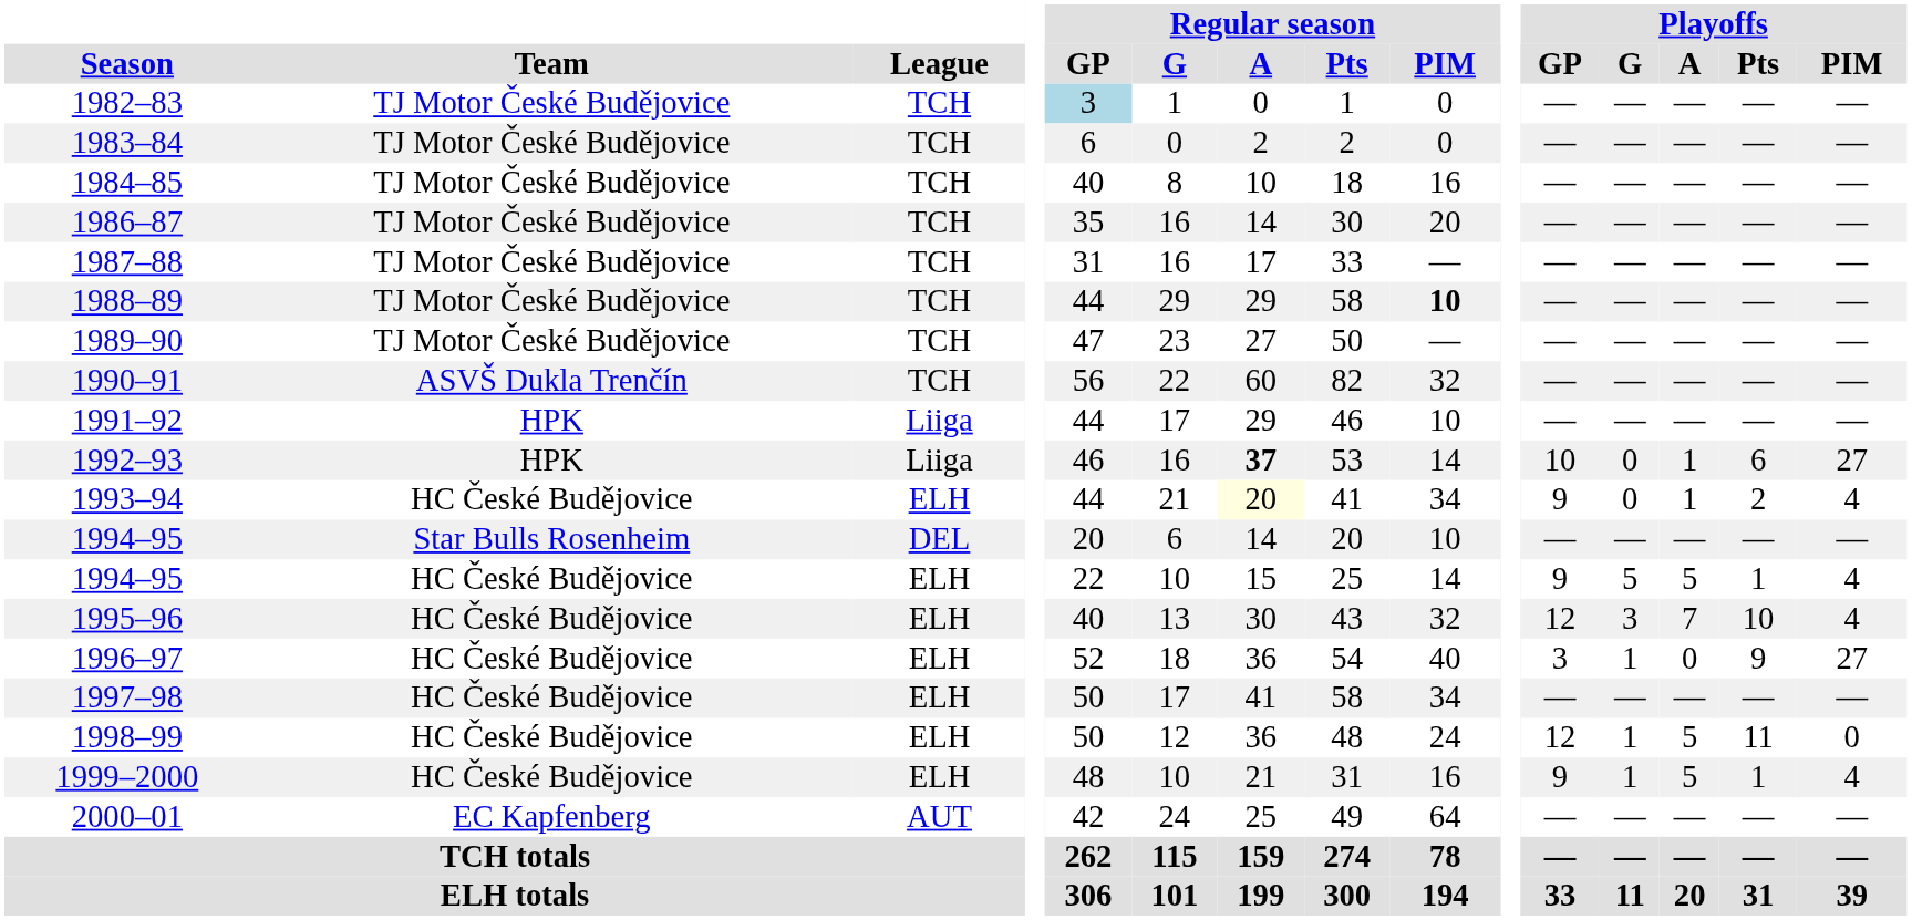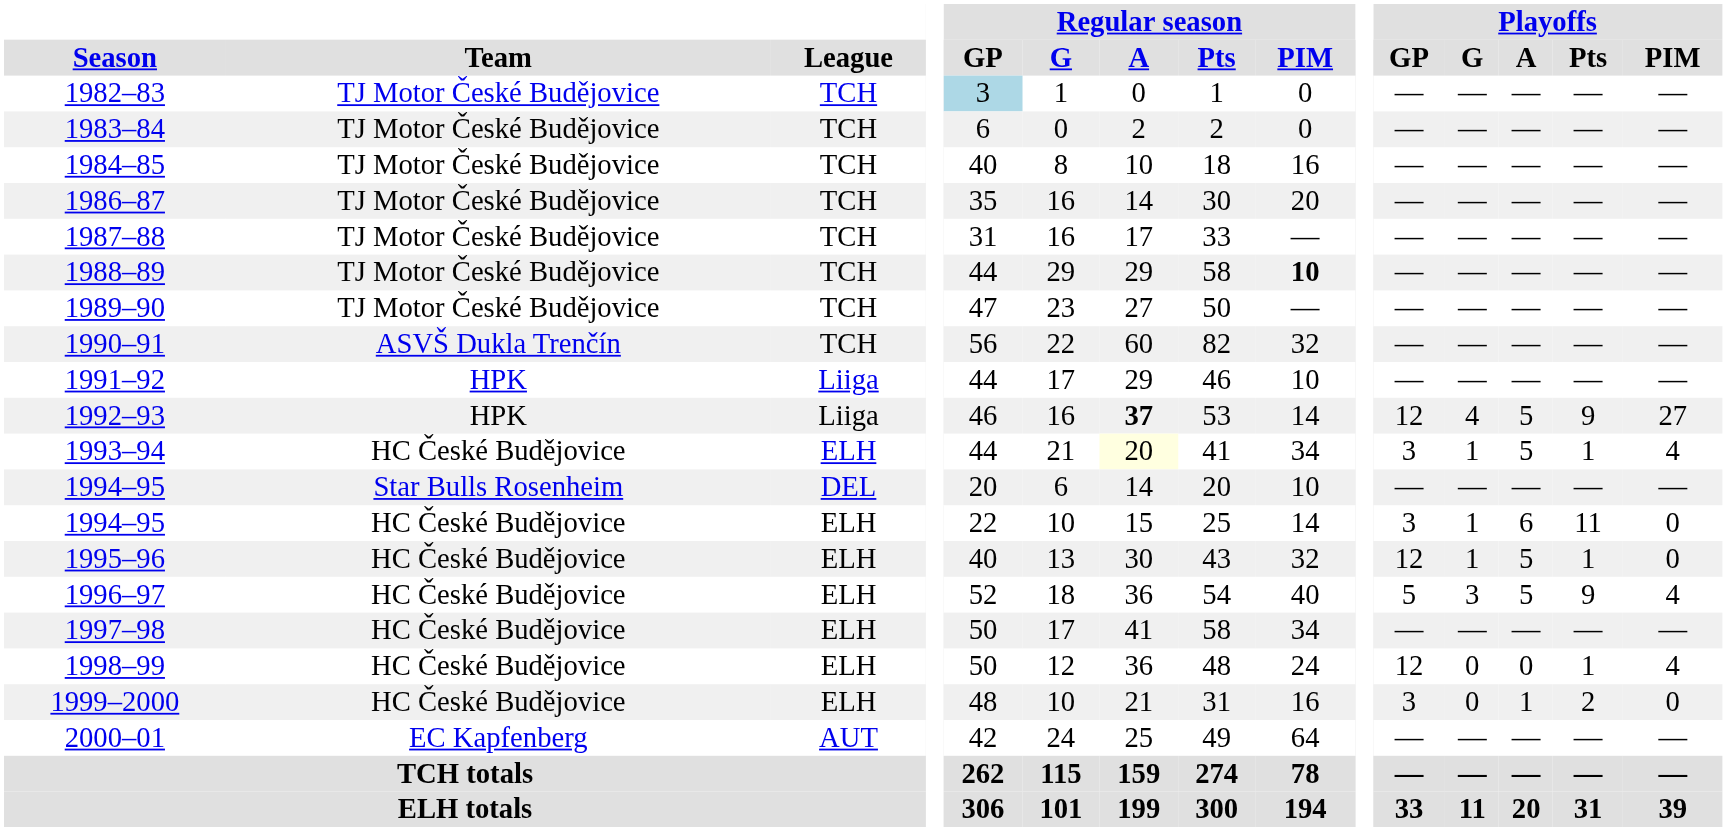 <table border="0" cellpadding="1" cellspacing="0" style="text-align:center; width:60em">
 <tr bgcolor="#e0e0e0">
 <th colspan="3" bgcolor="#ffffff"> </th>
 <th rowspan="99" bgcolor="#ffffff"> </th>
 <th colspan="5"><a href='#'>Regular season</a></th>
 <th rowspan="99" bgcolor="#ffffff"> </th>
 <th colspan="5"><a href='#'>Playoffs</a></th>
 </tr>
 <tr bgcolor="#e0e0e0">
 <th><a href='#'>Season</a></th>
 <th>Team</th>
 <th>League</th>
 <th>GP</th>
 <th><a href='#'>G</a></th>
 <th><a href='#'>A</a></th>
 <th><a href='#'>Pts</a></th>
 <th><a href='#'>PIM</a></th>
 <th>GP</th>
 <th>G</th>
 <th>A</th>
 <th>Pts</th>
 <th>PIM</th>
 </tr>
 <tr>
 <td><a href='#'>1982–83</a></td>
 <td><a href='#'>TJ Motor České Budějovice</a></td>
 <td><a href='#'>TCH</a></td>
 <td style="background: lightblue;">3</td>
 <td>1</td>
 <td>0</td>
 <td>1</td>
 <td>0</td>
 <td>—</td>
 <td>—</td>
 <td>—</td>
 <td>—</td>
 <td>—</td>
 </tr>
 <tr bgcolor="#f0f0f0">
 <td><a href='#'>1983–84</a></td>
 <td>TJ Motor České Budějovice</td>
 <td>TCH</td>
 <td>6</td>
 <td>0</td>
 <td>2</td>
 <td>2</td>
 <td>0</td>
 <td>—</td>
 <td>—</td>
 <td>—</td>
 <td>—</td>
 <td>—</td>
 </tr>
 <tr>
 <td><a href='#'>1984–85</a></td>
 <td>TJ Motor České Budějovice</td>
 <td>TCH</td>
 <td>40</td>
 <td>8</td>
 <td>10</td>
 <td>18</td>
 <td>16</td>
 <td>—</td>
 <td>—</td>
 <td>—</td>
 <td>—</td>
 <td>—</td>
 </tr>
 <tr bgcolor="#f0f0f0">
 <td><a href='#'>1986–87</a></td>
 <td>TJ Motor České Budějovice</td>
 <td>TCH</td>
 <td>35</td>
 <td>16</td>
 <td>14</td>
 <td>30</td>
 <td>20</td>
 <td>—</td>
 <td>—</td>
 <td>—</td>
 <td>—</td>
 <td>—</td>
 </tr>
 <tr>
 <td><a href='#'>1987–88</a></td>
 <td>TJ Motor České Budějovice</td>
 <td>TCH</td>
 <td>31</td>
 <td>16</td>
 <td>17</td>
 <td>33</td>
 <td>—</td>
 <td>—</td>
 <td>—</td>
 <td>—</td>
 <td>—</td>
 <td>—</td>
 </tr>
 <tr bgcolor="#f0f0f0">
 <td><a href='#'>1988–89</a></td>
 <td>TJ Motor České Budějovice</td>
 <td>TCH</td>
 <td>44</td>
 <td>29</td>
 <td>29</td>
 <td>58</td>
 <td><strong>10</strong></td>
 <td>—</td>
 <td>—</td>
 <td>—</td>
 <td>—</td>
 <td>—</td>
 </tr>
 <tr>
 <td><a href='#'>1989–90</a></td>
 <td>TJ Motor České Budějovice</td>
 <td>TCH</td>
 <td>47</td>
 <td>23</td>
 <td>27</td>
 <td>50</td>
 <td>—</td>
 <td>—</td>
 <td>—</td>
 <td>—</td>
 <td>—</td>
 <td>—</td>
 </tr>
 <tr bgcolor="#f0f0f0">
 <td><a href='#'>1990–91</a></td>
 <td><a href='#'>ASVŠ Dukla Trenčín</a></td>
 <td>TCH</td>
 <td>56</td>
 <td>22</td>
 <td>60</td>
 <td>82</td>
 <td>32</td>
 <td>—</td>
 <td>—</td>
 <td>—</td>
 <td>—</td>
 <td>—</td>
 </tr>
 <tr>
 <td><a href='#'>1991–92</a></td>
 <td><a href='#'>HPK</a></td>
 <td><a href='#'>Liiga</a></td>
 <td>44</td>
 <td>17</td>
 <td>29</td>
 <td>46</td>
 <td>10</td>
 <td>—</td>
 <td>—</td>
 <td>—</td>
 <td>—</td>
 <td>—</td>
 </tr>
 <tr bgcolor="#f0f0f0">
 <td><a href='#'>1992–93</a></td>
 <td>HPK</td>
 <td>Liiga</td>
 <td>46</td>
 <td>16</td>
 <td><strong>37</strong></td>
 <td>53</td>
 <td>14</td>
-<td>10</td>
-<td>0</td>
-<td>1</td>
-<td>6</td>
+<td>12</td>
+<td>4</td>
+<td>5</td>
+<td>9</td>
 <td>27</td>
 </tr>
 <tr>
 <td><a href='#'>1993–94</a></td>
 <td>HC České Budějovice</td>
 <td><a href='#'>ELH</a></td>
 <td>44</td>
 <td>21</td>
 <td style="background: lightyellow;">20</td>
 <td>41</td>
 <td>34</td>
-<td>9</td>
-<td>0</td>
+<td>3</td>
 <td>1</td>
-<td>2</td>
+<td>5</td>
+<td>1</td>
 <td>4</td>
 </tr>
 <tr bgcolor="#f0f0f0">
 <td><a href='#'>1994–95</a></td>
 <td><a href='#'>Star Bulls Rosenheim</a></td>
 <td><a href='#'>DEL</a></td>
 <td>20</td>
 <td>6</td>
 <td>14</td>
 <td>20</td>
 <td>10</td>
 <td>—</td>
 <td>—</td>
 <td>—</td>
 <td>—</td>
 <td>—</td>
 </tr>
 <tr>
 <td><a href='#'>1994–95</a></td>
 <td>HC České Budějovice</td>
 <td>ELH</td>
 <td>22</td>
 <td>10</td>
 <td>15</td>
 <td>25</td>
 <td>14</td>
-<td>9</td>
-<td>5</td>
-<td>5</td>
+<td>3</td>
 <td>1</td>
-<td>4</td>
+<td>6</td>
+<td>11</td>
+<td>0</td>
 </tr>
 <tr bgcolor="#f0f0f0">
 <td><a href='#'>1995–96</a></td>
 <td>HC České Budějovice</td>
 <td>ELH</td>
 <td>40</td>
 <td>13</td>
 <td>30</td>
 <td>43</td>
 <td>32</td>
 <td>12</td>
-<td>3</td>
-<td>7</td>
-<td>10</td>
-<td>4</td>
+<td>1</td>
+<td>5</td>
+<td>1</td>
+<td>0</td>
 </tr>
 <tr>
 <td><a href='#'>1996–97</a></td>
 <td>HC České Budějovice</td>
 <td>ELH</td>
 <td>52</td>
 <td>18</td>
 <td>36</td>
 <td>54</td>
 <td>40</td>
+<td>5</td>
 <td>3</td>
-<td>1</td>
-<td>0</td>
+<td>5</td>
 <td>9</td>
-<td>27</td>
+<td>4</td>
 </tr>
 <tr bgcolor="#f0f0f0">
 <td><a href='#'>1997–98</a></td>
 <td>HC České Budějovice</td>
 <td>ELH</td>
 <td>50</td>
 <td>17</td>
 <td>41</td>
 <td>58</td>
 <td>34</td>
 <td>—</td>
 <td>—</td>
 <td>—</td>
 <td>—</td>
 <td>—</td>
 </tr>
 <tr>
 <td><a href='#'>1998–99</a></td>
 <td>HC České Budějovice</td>
 <td>ELH</td>
 <td>50</td>
 <td>12</td>
 <td>36</td>
 <td>48</td>
 <td>24</td>
 <td>12</td>
+<td>0</td>
+<td>0</td>
 <td>1</td>
-<td>5</td>
-<td>11</td>
-<td>0</td>
+<td>4</td>
 </tr>
 <tr bgcolor="#f0f0f0">
 <td><a href='#'>1999–2000</a></td>
 <td>HC České Budějovice</td>
 <td>ELH</td>
 <td>48</td>
 <td>10</td>
 <td>21</td>
 <td>31</td>
 <td>16</td>
-<td>9</td>
+<td>3</td>
+<td>0</td>
 <td>1</td>
-<td>5</td>
-<td>1</td>
-<td>4</td>
+<td>2</td>
+<td>0</td>
 </tr>
 <tr>
 <td><a href='#'>2000–01</a></td>
 <td><a href='#'>EC Kapfenberg</a></td>
 <td><a href='#'>AUT</a></td>
 <td>42</td>
 <td>24</td>
 <td>25</td>
 <td>49</td>
 <td>64</td>
 <td>—</td>
 <td>—</td>
 <td>—</td>
 <td>—</td>
 <td>—</td>
 </tr>
 <tr bgcolor="#e0e0e0">
 <th colspan="3">TCH totals</th>
 <th>262</th>
 <th>115</th>
 <th>159</th>
 <th>274</th>
 <th>78</th>
 <th>—</th>
 <th>—</th>
 <th>—</th>
 <th>—</th>
 <th>—</th>
 </tr>
 <tr bgcolor="#e0e0e0">
 <th colspan="3">ELH totals</th>
 <th>306</th>
 <th>101</th>
 <th>199</th>
 <th>300</th>
 <th>194</th>
 <th>33</th>
 <th>11</th>
 <th>20</th>
 <th>31</th>
 <th>39</th>
 </tr>
 </table>
